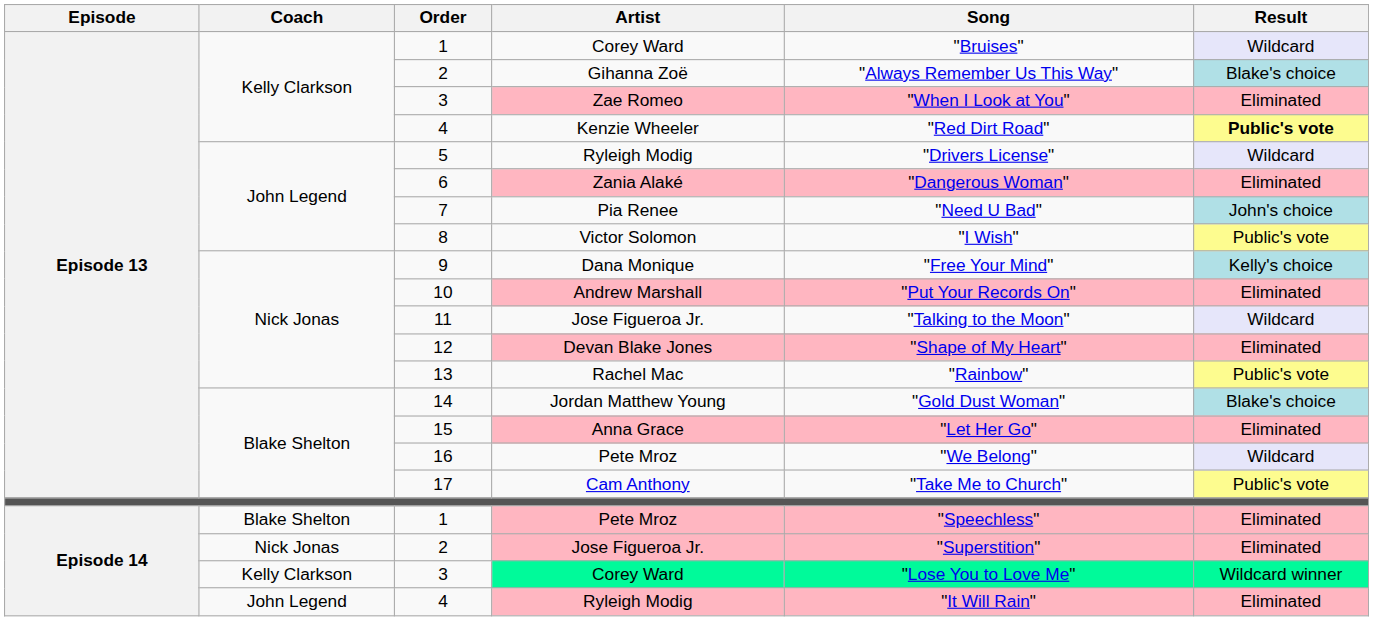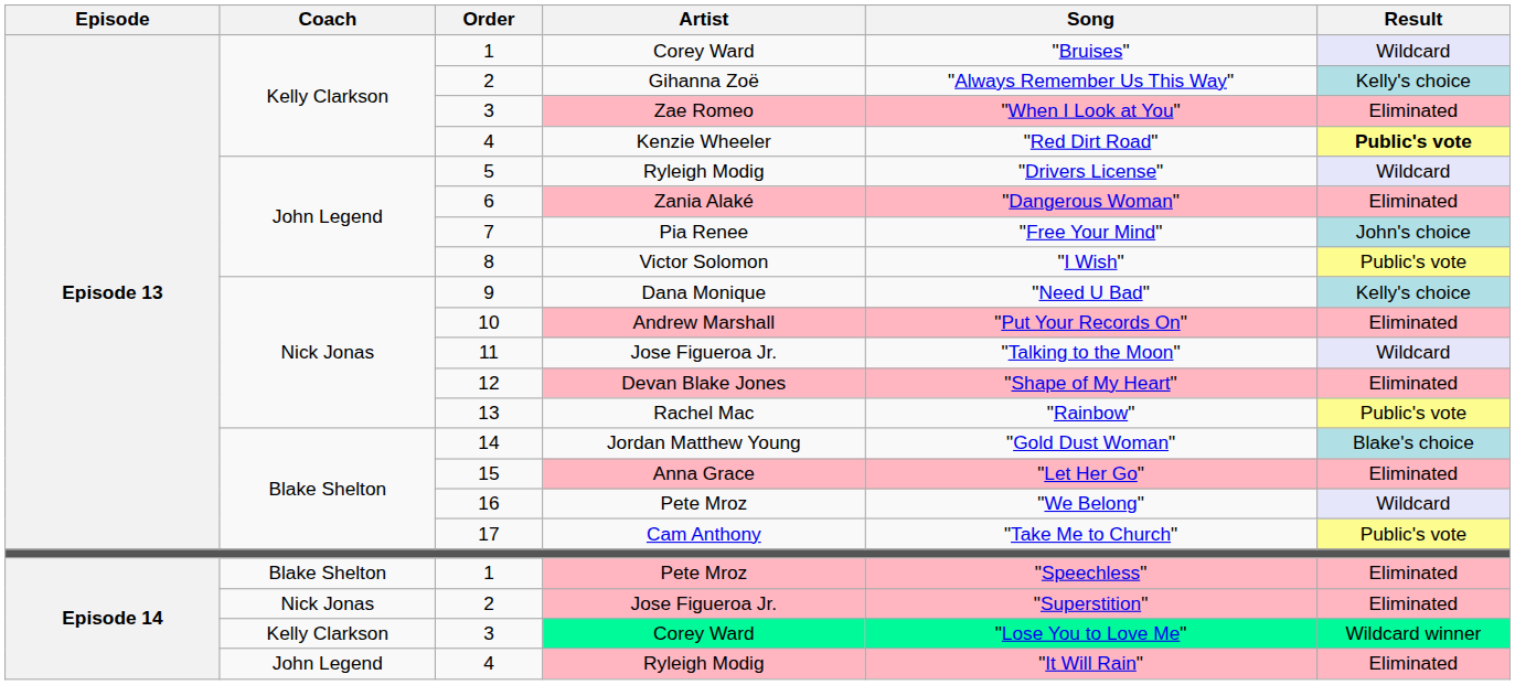 <table class="wikitable" style="text-align:center; width:100%">
 <tr>
 <th style="width:10%">Episode</th>
 <th style="width:10%">Coach</th>
 <th style="width:05%">Order</th>
 <th style="width:15%">Artist</th>
 <th style="width:21%">Song</th>
 <th style="width:9%">Result</th>
 </tr>
 <tr>
 <th scope="row" rowspan="17">Episode 13<br></th>
 <td rowspan="4">Kelly Clarkson</td>
 <td>1</td>
 <td>Corey Ward</td>
 <td>"<a href='#'>Bruises</a>"</td>
 <td style="background:lavender">Wildcard</td>
 </tr>
 <tr>
 <td>2</td>
 <td>Gihanna Zoë</td>
 <td>"<a href='#'>Always Remember Us This Way</a>"</td>
-<td style="background:#b0e0e6">Blake's choice</td>
+<td style="background:#b0e0e6">Kelly's choice</td>
 </tr>
 <tr>
 <td>3</td>
 <td style="background:lightpink">Zae Romeo</td>
 <td style="background:lightpink">"<a href='#'>When I Look at You</a>"</td>
 <td style="background:lightpink">Eliminated</td>
 </tr>
 <tr>
 <td>4</td>
 <td>Kenzie Wheeler</td>
 <td>"<a href='#'>Red Dirt Road</a>"</td>
 <td style="background:#fdfc8f"><strong>Public's vote</strong></td>
 </tr>
 <tr>
 <td rowspan="4">John Legend</td>
 <td>5</td>
 <td>Ryleigh Modig</td>
 <td>"<a href='#'>Drivers License</a>"</td>
 <td style="background:lavender">Wildcard</td>
 </tr>
 <tr>
 <td>6</td>
 <td style="background:lightpink">Zania Alaké</td>
 <td style="background:lightpink">"<a href='#'>Dangerous Woman</a>"</td>
 <td style="background:lightpink">Eliminated</td>
 </tr>
 <tr>
 <td>7</td>
 <td>Pia Renee</td>
-<td>"<a href='#'>Need U Bad</a>"</td>
+<td>"<a href='#'>Free Your Mind</a>"</td>
 <td style="background:#b0e0e6">John's choice</td>
 </tr>
 <tr>
 <td>8</td>
 <td>Victor Solomon</td>
 <td>"<a href='#'>I Wish</a>"</td>
 <td style="background:#fdfc8f">Public's vote</td>
 </tr>
 <tr>
 <td rowspan="5">Nick Jonas</td>
 <td>9</td>
 <td>Dana Monique</td>
-<td>"<a href='#'>Free Your Mind</a>"</td>
+<td>"<a href='#'>Need U Bad</a>"</td>
 <td style="background:#b0e0e6">Kelly's choice</td>
 </tr>
 <tr>
 <td>10</td>
 <td style="background:lightpink">Andrew Marshall</td>
 <td style="background:lightpink">"<a href='#'>Put Your Records On</a>"</td>
 <td style="background:lightpink">Eliminated</td>
 </tr>
 <tr>
 <td>11</td>
 <td>Jose Figueroa Jr.</td>
 <td>"<a href='#'>Talking to the Moon</a>"</td>
 <td style="background:lavender">Wildcard</td>
 </tr>
 <tr>
 <td>12</td>
 <td style="background:lightpink">Devan Blake Jones</td>
 <td style="background:lightpink">"<a href='#'>Shape of My Heart</a>"</td>
 <td style="background:lightpink">Eliminated</td>
 </tr>
 <tr>
 <td>13</td>
 <td>Rachel Mac</td>
 <td>"<a href='#'>Rainbow</a>"</td>
 <td style="background:#fdfc8f">Public's vote</td>
 </tr>
 <tr>
 <td rowspan="4">Blake Shelton</td>
 <td>14</td>
 <td>Jordan Matthew Young</td>
 <td>"<a href='#'>Gold Dust Woman</a>"</td>
 <td style="background:#b0e0e6">Blake's choice</td>
 </tr>
 <tr>
 <td>15</td>
 <td style="background:lightpink">Anna Grace</td>
 <td style="background:lightpink">"<a href='#'>Let Her Go</a>"</td>
 <td style="background:lightpink">Eliminated</td>
 </tr>
 <tr>
 <td>16</td>
 <td>Pete Mroz</td>
 <td>"<a href='#'>We Belong</a>"</td>
 <td style="background:lavender">Wildcard</td>
 </tr>
 <tr>
 <td>17</td>
 <td><a href='#'>Cam Anthony</a></td>
 <td>"<a href='#'>Take Me to Church</a>"</td>
 <td style="background:#fdfc8f">Public's vote</td>
 </tr>
 <tr>
 <td colspan="6" style="background:#555"></td>
 </tr>
 <tr>
 <th scope="row" rowspan="4">Episode 14<br></th>
 <td>Blake Shelton</td>
 <td>1</td>
 <td style="background:lightpink">Pete Mroz</td>
 <td style="background:lightpink">"<a href='#'>Speechless</a>"</td>
 <td style="background:lightpink">Eliminated</td>
 </tr>
 <tr>
 <td>Nick Jonas</td>
 <td>2</td>
 <td style="background:lightpink">Jose Figueroa Jr.</td>
 <td style="background:lightpink">"<a href='#'>Superstition</a>"</td>
 <td style="background:lightpink">Eliminated</td>
 </tr>
 <tr>
 <td>Kelly Clarkson</td>
 <td>3</td>
 <td style="background:#00fa9a">Corey Ward</td>
 <td style="background:#00fa9a">"<a href='#'>Lose You to Love Me</a>"</td>
 <td style="background:#00fa9a">Wildcard winner</td>
 </tr>
 <tr>
 <td>John Legend</td>
 <td>4</td>
 <td style="background:lightpink">Ryleigh Modig</td>
 <td style="background:lightpink">"<a href='#'>It Will Rain</a>"</td>
 <td style="background:lightpink">Eliminated</td>
 </tr>
 </table>
